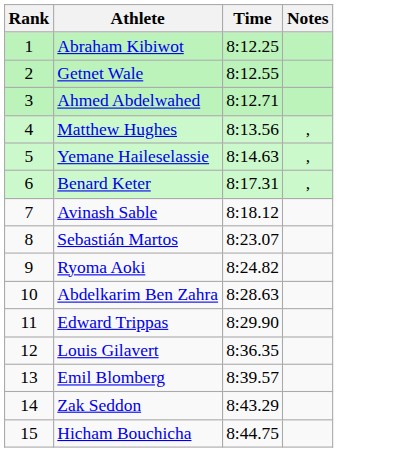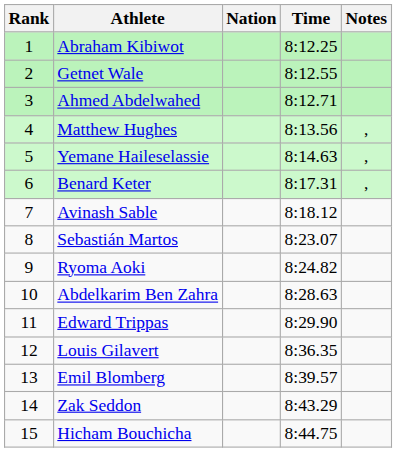 <table class="wikitable sortable" style="text-align:center">
 <tr>
 <th>Rank</th>
 <th>Athlete</th>
+<th>Nation</th>
 <th>Time</th>
 <th>Notes</th>
 </tr>
 <tr bgcolor=bbf3bb>
 <td>1</td>
 <td align="left"><a href='#'>Abraham Kibiwot</a></td>
+<td align="left"></td>
 <td>8:12.25</td>
 <td></td>
 </tr>
 <tr bgcolor=bbf3bb>
 <td>2</td>
 <td align="left"><a href='#'>Getnet Wale</a></td>
+<td align="left"></td>
 <td>8:12.55</td>
 <td></td>
 </tr>
 <tr bgcolor=bbf3bb>
 <td>3</td>
 <td align="left"><a href='#'>Ahmed Abdelwahed</a></td>
+<td align="left"></td>
 <td>8:12.71</td>
 <td></td>
 </tr>
 <tr bgcolor=#ccf9cc>
 <td>4</td>
 <td align="left"><a href='#'>Matthew Hughes</a></td>
+<td align="left"></td>
 <td>8:13.56</td>
 <td>, </td>
 </tr>
 <tr bgcolor=#ccf9cc>
 <td>5</td>
 <td align="left"><a href='#'>Yemane Haileselassie</a></td>
+<td align="left"></td>
 <td>8:14.63</td>
 <td>, </td>
 </tr>
 <tr bgcolor=#ccf9cc>
 <td>6</td>
 <td align="left"><a href='#'>Benard Keter</a></td>
+<td align="left"></td>
 <td>8:17.31</td>
 <td>, </td>
 </tr>
 <tr>
 <td>7</td>
 <td align="left"><a href='#'>Avinash Sable</a></td>
+<td align="left"></td>
 <td>8:18.12</td>
 <td></td>
 </tr>
 <tr>
 <td>8</td>
 <td align="left"><a href='#'>Sebastián Martos</a></td>
+<td align="left"></td>
 <td>8:23.07</td>
 <td></td>
 </tr>
 <tr>
 <td>9</td>
 <td align="left"><a href='#'>Ryoma Aoki</a></td>
+<td align="left"></td>
 <td>8:24.82</td>
 <td></td>
 </tr>
 <tr>
 <td>10</td>
 <td align="left"><a href='#'>Abdelkarim Ben Zahra</a></td>
+<td align="left"></td>
 <td>8:28.63</td>
 <td></td>
 </tr>
 <tr>
 <td>11</td>
 <td align="left"><a href='#'>Edward Trippas</a></td>
+<td align="left"></td>
 <td>8:29.90</td>
 <td></td>
 </tr>
 <tr>
 <td>12</td>
 <td align="left"><a href='#'>Louis Gilavert</a></td>
+<td align="left"></td>
 <td>8:36.35</td>
 <td></td>
 </tr>
 <tr>
 <td>13</td>
 <td align="left"><a href='#'>Emil Blomberg</a></td>
+<td align="left"></td>
 <td>8:39.57</td>
 <td></td>
 </tr>
 <tr>
 <td>14</td>
 <td align="left"><a href='#'>Zak Seddon</a></td>
+<td align=left></td>
 <td>8:43.29</td>
 <td></td>
 </tr>
 <tr>
 <td>15</td>
 <td align="left"><a href='#'>Hicham Bouchicha</a></td>
+<td align=left></td>
 <td>8:44.75</td>
 <td></td>
 </tr>
 </table>
